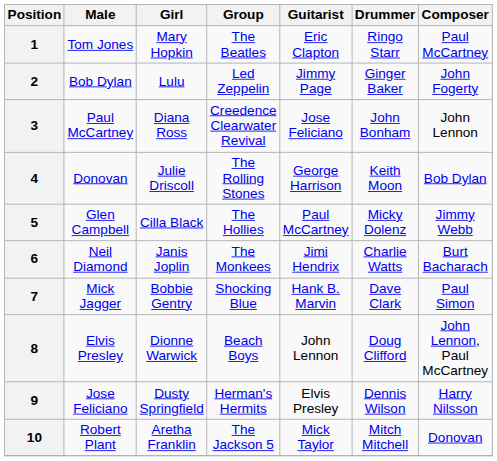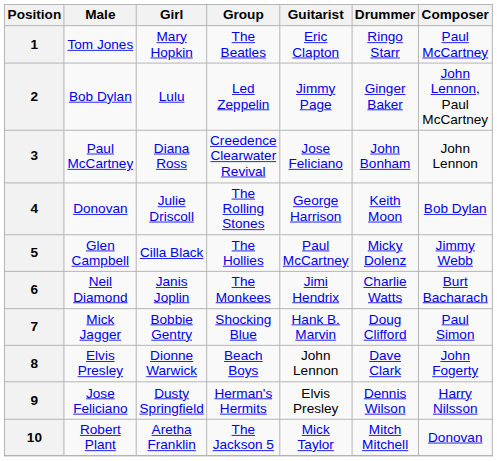 <table class="wikitable" style="text-align:center; width:200px; height:200px" border="1">
 <tr>
 <th>Position</th>
 <th>Male</th>
 <th>Girl</th>
 <th>Group</th>
 <th>Guitarist</th>
 <th>Drummer</th>
 <th>Composer</th>
 </tr>
 <tr>
 <th>1</th>
 <td><a href='#'>Tom Jones</a></td>
 <td><a href='#'>Mary Hopkin</a></td>
 <td><a href='#'>The Beatles</a></td>
 <td><a href='#'>Eric Clapton</a></td>
 <td><a href='#'>Ringo Starr</a></td>
 <td><a href='#'>Paul McCartney</a></td>
 </tr>
 <tr>
 <th>2</th>
 <td><a href='#'>Bob Dylan</a></td>
 <td><a href='#'>Lulu</a></td>
 <td><a href='#'>Led Zeppelin</a></td>
 <td><a href='#'>Jimmy Page</a></td>
 <td><a href='#'>Ginger Baker</a></td>
-<td><a href='#'>John Fogerty</a></td>
+<td><a href='#'>John Lennon</a>, Paul McCartney</td>
 </tr>
 <tr>
 <th>3</th>
 <td><a href='#'>Paul McCartney</a></td>
 <td><a href='#'>Diana Ross</a></td>
 <td><a href='#'>Creedence Clearwater Revival</a></td>
 <td><a href='#'>Jose Feliciano</a></td>
 <td><a href='#'>John Bonham</a></td>
 <td>John Lennon</td>
 </tr>
 <tr>
 <th>4</th>
 <td><a href='#'>Donovan</a></td>
 <td><a href='#'>Julie Driscoll</a></td>
 <td><a href='#'>The Rolling Stones</a></td>
 <td><a href='#'>George Harrison</a></td>
 <td><a href='#'>Keith Moon</a></td>
 <td><a href='#'>Bob Dylan</a></td>
 </tr>
 <tr>
 <th>5</th>
 <td><a href='#'>Glen Campbell</a></td>
 <td><a href='#'>Cilla Black</a></td>
 <td><a href='#'>The Hollies</a></td>
 <td><a href='#'>Paul McCartney</a></td>
 <td><a href='#'>Micky Dolenz</a></td>
 <td><a href='#'>Jimmy Webb</a></td>
 </tr>
 <tr>
 <th>6</th>
 <td><a href='#'>Neil Diamond</a></td>
 <td><a href='#'>Janis Joplin</a></td>
 <td><a href='#'>The Monkees</a></td>
 <td><a href='#'>Jimi Hendrix</a></td>
 <td><a href='#'>Charlie Watts</a></td>
 <td><a href='#'>Burt Bacharach</a></td>
 </tr>
 <tr>
 <th>7</th>
 <td><a href='#'>Mick Jagger</a></td>
 <td><a href='#'>Bobbie Gentry</a></td>
 <td><a href='#'>Shocking Blue</a></td>
 <td><a href='#'>Hank B. Marvin</a></td>
-<td><a href='#'>Dave Clark</a></td>
+<td><a href='#'>Doug Clifford</a></td>
 <td><a href='#'>Paul Simon</a></td>
 </tr>
 <tr>
 <th>8</th>
 <td><a href='#'>Elvis Presley</a></td>
 <td><a href='#'>Dionne Warwick</a></td>
 <td><a href='#'>Beach Boys</a></td>
 <td>John Lennon</td>
-<td><a href='#'>Doug Clifford</a></td>
-<td><a href='#'>John Lennon</a>, Paul McCartney</td>
+<td><a href='#'>Dave Clark</a></td>
+<td><a href='#'>John Fogerty</a></td>
 </tr>
 <tr>
 <th>9</th>
 <td><a href='#'>Jose Feliciano</a></td>
 <td><a href='#'>Dusty Springfield</a></td>
 <td><a href='#'>Herman's Hermits</a></td>
 <td>Elvis Presley</td>
 <td><a href='#'>Dennis Wilson</a></td>
 <td><a href='#'>Harry Nilsson</a></td>
 </tr>
 <tr>
 <th>10</th>
 <td><a href='#'>Robert Plant</a></td>
 <td><a href='#'>Aretha Franklin</a></td>
 <td><a href='#'>The Jackson 5</a></td>
 <td><a href='#'>Mick Taylor</a></td>
 <td><a href='#'>Mitch Mitchell</a></td>
 <td><a href='#'>Donovan</a></td>
 </tr>
 <tr>
 </tr>
 </table>
